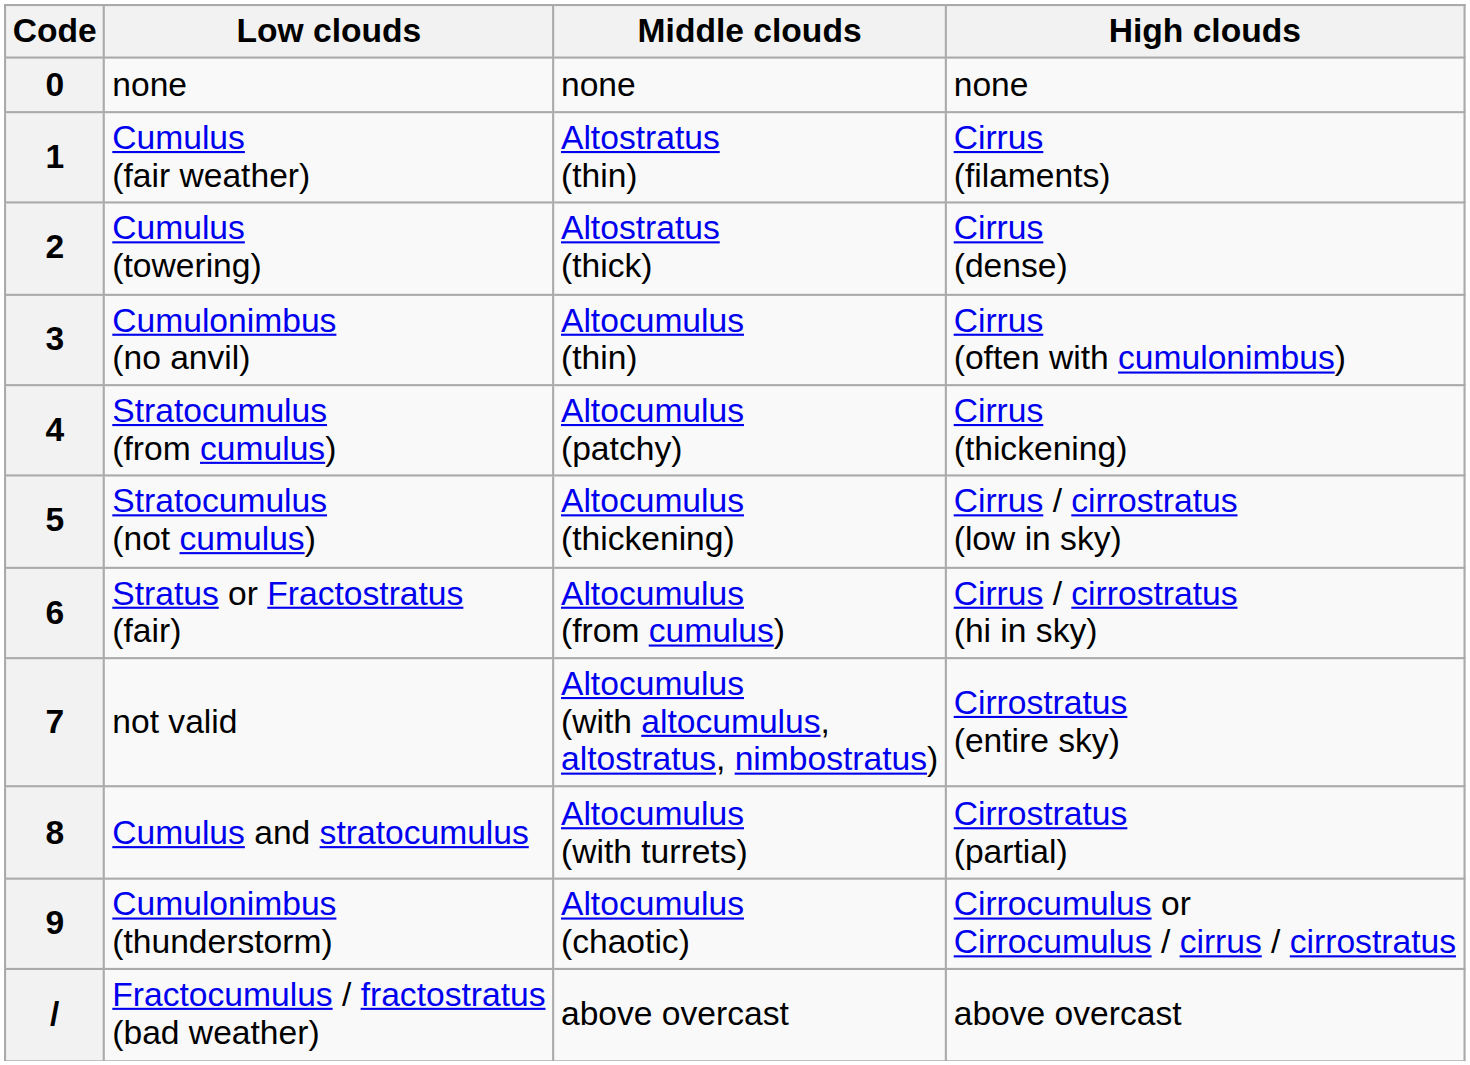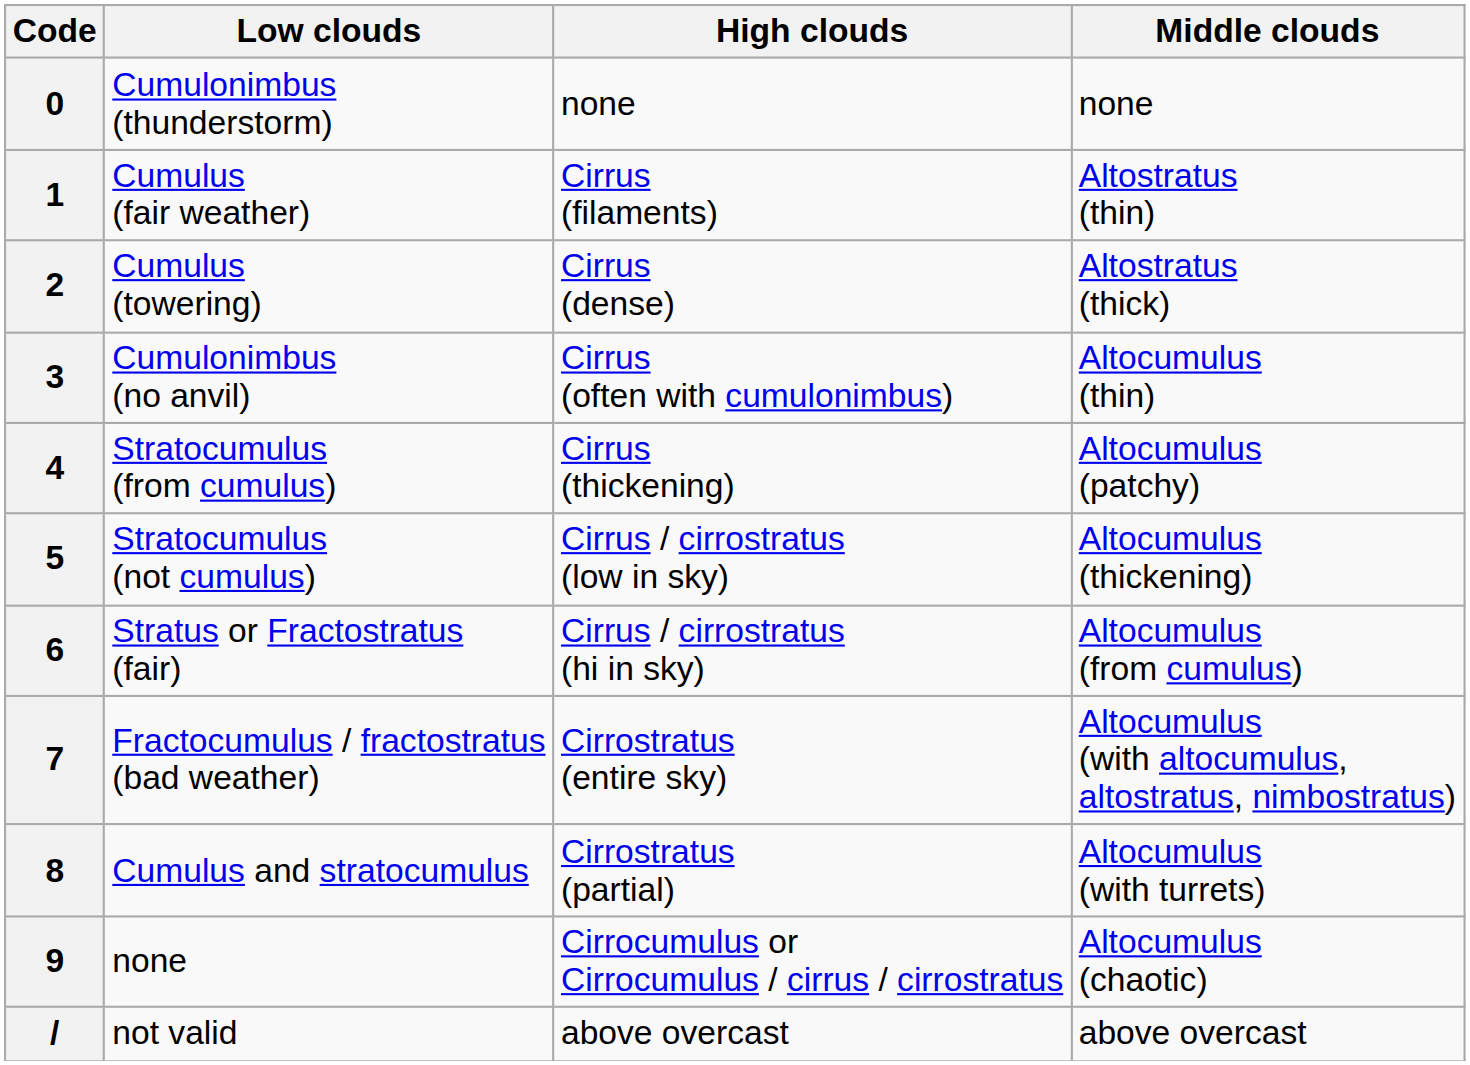 <table class="wikitable">
 <tr>
 <th scope="col">Code</th>
 <th scope="col">Low clouds</th>
+<th scope="col">High clouds</th>
 <th scope="col">Middle clouds</th>
-<th scope="col">High clouds</th>
 </tr>
 <tr>
 <th scope="row">0</th>
-<td>none</td>
+<td><a href='#'>Cumulonimbus</a><br>(thunderstorm)</td>
 <td>none</td>
 <td>none</td>
 </tr>
 <tr>
 <th scope="row">1</th>
 <td><a href='#'>Cumulus</a><br>(fair weather)</td>
+<td><a href='#'>Cirrus</a><br>(filaments)</td>
 <td><a href='#'>Altostratus</a><br>(thin)</td>
-<td><a href='#'>Cirrus</a><br>(filaments)</td>
 </tr>
 <tr>
 <th scope="row">2</th>
 <td><a href='#'>Cumulus</a><br>(towering)</td>
+<td><a href='#'>Cirrus</a><br>(dense)</td>
 <td><a href='#'>Altostratus</a><br>(thick)</td>
-<td><a href='#'>Cirrus</a><br>(dense)</td>
 </tr>
 <tr>
 <th scope="row">3</th>
 <td><a href='#'>Cumulonimbus</a><br>(no anvil)</td>
+<td><a href='#'>Cirrus</a><br>(often with <a href='#'>cumulonimbus</a>)</td>
 <td><a href='#'>Altocumulus</a><br>(thin)</td>
-<td><a href='#'>Cirrus</a><br>(often with <a href='#'>cumulonimbus</a>)</td>
 </tr>
 <tr>
 <th scope="row">4</th>
 <td><a href='#'>Stratocumulus</a><br>(from <a href='#'>cumulus</a>)</td>
+<td><a href='#'>Cirrus</a><br>(thickening)</td>
 <td><a href='#'>Altocumulus</a><br>(patchy)</td>
-<td><a href='#'>Cirrus</a><br>(thickening)</td>
 </tr>
 <tr>
 <th scope="row">5</th>
 <td><a href='#'>Stratocumulus</a><br>(not <a href='#'>cumulus</a>)</td>
+<td><a href='#'>Cirrus</a> / <a href='#'>cirrostratus</a><br>(low in sky)</td>
 <td><a href='#'>Altocumulus</a><br>(thickening)</td>
-<td><a href='#'>Cirrus</a> / <a href='#'>cirrostratus</a><br>(low in sky)</td>
 </tr>
 <tr>
 <th scope="row">6</th>
 <td><a href='#'>Stratus</a> or <a href='#'>Fractostratus</a><br>(fair)</td>
+<td><a href='#'>Cirrus</a> / <a href='#'>cirrostratus</a><br>(hi in sky)</td>
 <td><a href='#'>Altocumulus</a><br>(from <a href='#'>cumulus</a>)</td>
-<td><a href='#'>Cirrus</a> / <a href='#'>cirrostratus</a><br>(hi in sky)</td>
 </tr>
 <tr>
 <th scope="row">7</th>
-<td>not valid</td>
+<td><a href='#'>Fractocumulus</a> / <a href='#'>fractostratus</a><br>(bad weather)</td>
+<td><a href='#'>Cirrostratus</a><br>(entire sky)</td>
 <td><a href='#'>Altocumulus</a><br>(with <a href='#'>altocumulus</a>,<br><a href='#'>altostratus</a>, <a href='#'>nimbostratus</a>)</td>
-<td><a href='#'>Cirrostratus</a><br>(entire sky)</td>
 </tr>
 <tr>
 <th scope="row">8</th>
 <td><a href='#'>Cumulus</a> and <a href='#'>stratocumulus</a></td>
+<td><a href='#'>Cirrostratus</a><br>(partial)</td>
 <td><a href='#'>Altocumulus</a><br>(with turrets)</td>
-<td><a href='#'>Cirrostratus</a><br>(partial)</td>
 </tr>
 <tr>
 <th scope="row">9</th>
-<td><a href='#'>Cumulonimbus</a><br>(thunderstorm)</td>
+<td>none</td>
+<td><a href='#'>Cirrocumulus</a> or<br><a href='#'>Cirrocumulus</a> / <a href='#'>cirrus</a> / <a href='#'>cirrostratus</a></td>
 <td><a href='#'>Altocumulus</a><br>(chaotic)</td>
-<td><a href='#'>Cirrocumulus</a> or<br><a href='#'>Cirrocumulus</a> / <a href='#'>cirrus</a> / <a href='#'>cirrostratus</a></td>
 </tr>
 <tr>
 <th scope="row">/</th>
-<td><a href='#'>Fractocumulus</a> / <a href='#'>fractostratus</a><br>(bad weather)</td>
+<td>not valid</td>
 <td>above overcast</td>
 <td>above overcast</td>
 </tr>
 </table>
